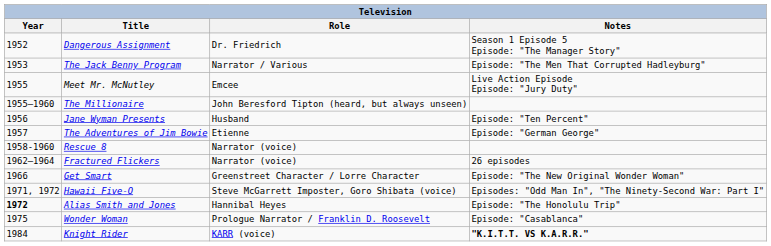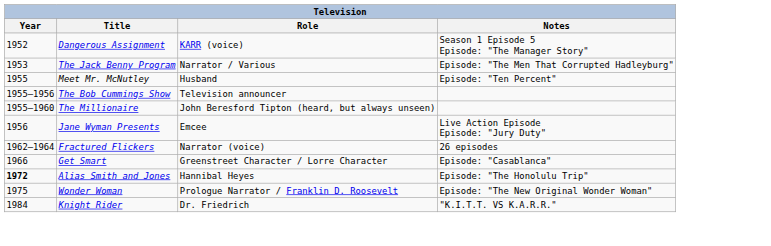 <table class="wikitable">
 <tr>
 <th colspan="4" style="background: LightSteelBlue;">Television</th>
 </tr>
 <tr style="background:#ccc; text-align:center;">
 <th>Year</th>
 <th>Title</th>
 <th>Role</th>
 <th>Notes</th>
 </tr>
 <tr>
 <td>1952</td>
 <td><em><a href='#'>Dangerous Assignment</a></em></td>
-<td>Dr. Friedrich</td>
+<td><a href='#'>KARR</a> (voice)</td>
 <td>Season 1 Episode 5<br>Episode: "The Manager Story"</td>
 </tr>
 <tr>
 <td>1953</td>
 <td><em><a href='#'>The Jack Benny Program</a></em></td>
 <td>Narrator / Various</td>
 <td>Episode: "The Men That Corrupted Hadleyburg"</td>
 </tr>
 <tr>
 <td>1955</td>
 <td><em>Meet Mr. McNutley</em></td>
-<td>Emcee</td>
-<td>Live Action Episode<br>Episode: "Jury Duty"</td>
+<td>Husband</td>
+<td>Episode: "Ten Percent"</td>
+</tr>
+<tr>
+<td>1955–1956</td>
+<td><em><a href='#'>The Bob Cummings Show</a></em></td>
+<td>Television announcer</td>
+<td></td>
 </tr>
 <tr>
 <td>1955–1960</td>
 <td><em><a href='#'>The Millionaire</a></em></td>
 <td>John Beresford Tipton (heard, but always unseen)</td>
 <td></td>
 </tr>
 <tr>
 <td>1956</td>
 <td><em><a href='#'>Jane Wyman Presents</a></em></td>
-<td>Husband</td>
-<td>Episode: "Ten Percent"</td>
-</tr>
-<tr>
-<td>1957</td>
-<td><em><a href='#'>The Adventures of Jim Bowie</a></em></td>
-<td>Etienne</td>
-<td>Episode: "German George"</td>
-</tr>
-<tr>
-<td>1958-1960</td>
-<td><em><a href='#'>Rescue 8</a></em></td>
-<td>Narrator (voice)</td>
-<td></td>
+<td>Emcee</td>
+<td>Live Action Episode<br>Episode: "Jury Duty"</td>
 </tr>
 <tr>
 <td>1962–1964</td>
 <td><em><a href='#'>Fractured Flickers</a></em></td>
 <td>Narrator (voice)</td>
 <td>26 episodes</td>
 </tr>
 <tr>
 <td>1966</td>
 <td><em><a href='#'>Get Smart</a></em></td>
 <td>Greenstreet Character / Lorre Character</td>
-<td>Episode: "The New Original Wonder Woman"</td>
-</tr>
-<tr>
-<td>1971, 1972</td>
-<td><em><a href='#'>Hawaii Five-O</a></em></td>
-<td>Steve McGarrett Imposter, Goro Shibata (voice)</td>
-<td>Episodes: "Odd Man In", "The Ninety-Second War: Part I"</td>
+<td>Episode: "Casablanca"</td>
 </tr>
 <tr>
 <td><strong>1972</strong></td>
 <td><em><a href='#'>Alias Smith and Jones</a></em></td>
 <td>Hannibal Heyes</td>
 <td>Episode: "The Honolulu Trip"</td>
 </tr>
 <tr>
 <td>1975</td>
 <td><em><a href='#'>Wonder Woman</a></em></td>
 <td>Prologue Narrator / <a href='#'>Franklin D. Roosevelt</a></td>
-<td>Episode: "Casablanca"</td>
+<td>Episode: "The New Original Wonder Woman"</td>
 </tr>
 <tr>
 <td>1984</td>
 <td><em><a href='#'>Knight Rider</a></em></td>
-<td><a href='#'>KARR</a> (voice)</td>
-<td><strong>"K.I.T.T. VS K.A.R.R."</strong></td>
+<td>Dr. Friedrich</td>
+<td>"K.I.T.T. VS K.A.R.R."</td>
 </tr>
 </table>
